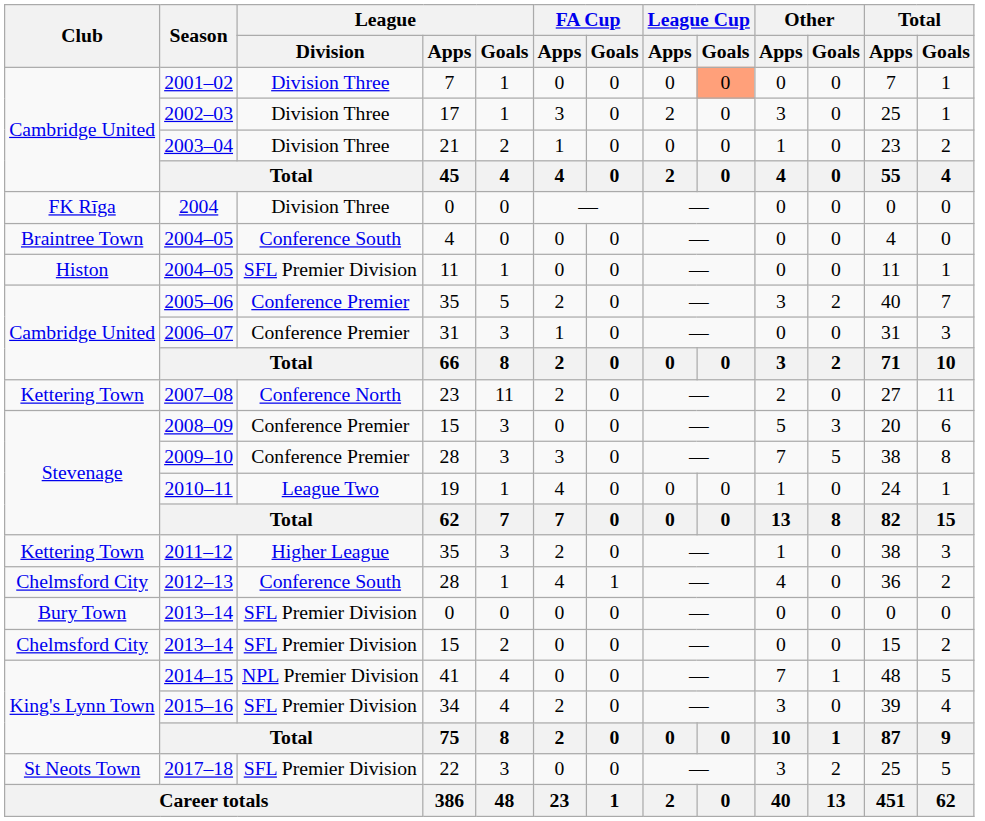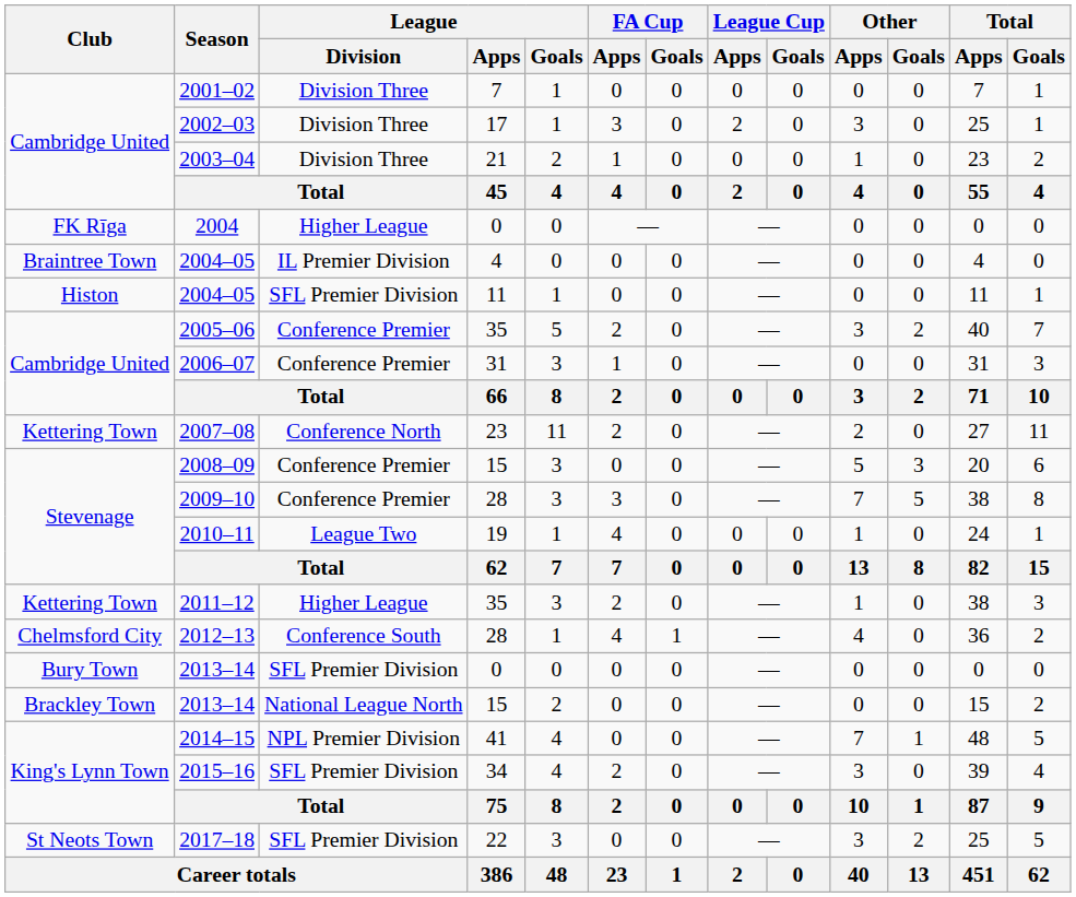 <table class="wikitable" style="text-align: center;">
 <tr>
 <th rowspan="2">Club</th>
 <th rowspan="2">Season</th>
 <th colspan="3">League</th>
 <th colspan="2"><a href='#'>FA Cup</a></th>
 <th colspan="2"><a href='#'>League Cup</a></th>
 <th colspan="2">Other</th>
 <th colspan="2">Total</th>
 </tr>
 <tr>
 <th>Division</th>
 <th>Apps</th>
 <th>Goals</th>
 <th>Apps</th>
 <th>Goals</th>
 <th>Apps</th>
 <th>Goals</th>
 <th>Apps</th>
 <th>Goals</th>
 <th>Apps</th>
 <th>Goals</th>
 </tr>
 <tr>
 <td rowspan="4" valign="center"><a href='#'>Cambridge United</a></td>
 <td align="center"><a href='#'>2001–02</a></td>
 <td><a href='#'>Division Three</a></td>
 <td>7</td>
 <td>1</td>
 <td>0</td>
 <td>0</td>
 <td>0</td>
-<td style="background: lightsalmon;">0</td>
+<td>0</td>
 <td>0</td>
 <td>0</td>
 <td>7</td>
 <td>1</td>
 </tr>
 <tr>
 <td align="center"><a href='#'>2002–03</a></td>
 <td>Division Three</td>
 <td>17</td>
 <td>1</td>
 <td>3</td>
 <td>0</td>
 <td>2</td>
 <td>0</td>
 <td>3</td>
 <td>0</td>
 <td>25</td>
 <td>1</td>
 </tr>
 <tr>
 <td align="center"><a href='#'>2003–04</a></td>
 <td>Division Three</td>
 <td>21</td>
 <td>2</td>
 <td>1</td>
 <td>0</td>
 <td>0</td>
 <td>0</td>
 <td>1</td>
 <td>0</td>
 <td>23</td>
 <td>2</td>
 </tr>
 <tr>
 <th colspan="2">Total</th>
 <th>45</th>
 <th>4</th>
 <th>4</th>
 <th>0</th>
 <th>2</th>
 <th>0</th>
 <th>4</th>
 <th>0</th>
 <th>55</th>
 <th>4</th>
 </tr>
 <tr>
 <td rowspan="1" valign="center"><a href='#'>FK Rīga</a></td>
 <td align="center"><a href='#'>2004</a></td>
-<td>Division Three</td>
+<td><a href='#'>Higher League</a></td>
 <td>0</td>
 <td>0</td>
 <td colspan="2">—</td>
 <td colspan="2">—</td>
 <td>0</td>
 <td>0</td>
 <td>0</td>
 <td>0</td>
 </tr>
 <tr>
 <td rowspan="1" valign="center"><a href='#'>Braintree Town</a></td>
 <td align="center"><a href='#'>2004–05</a></td>
-<td><a href='#'>Conference South</a></td>
+<td><a href='#'>IL</a> Premier Division</td>
 <td>4</td>
 <td>0</td>
 <td>0</td>
 <td>0</td>
 <td colspan="2">—</td>
 <td>0</td>
 <td>0</td>
 <td>4</td>
 <td>0</td>
 </tr>
 <tr>
 <td rowspan="1" valign="center"><a href='#'>Histon</a></td>
 <td align="center"><a href='#'>2004–05</a></td>
 <td><a href='#'>SFL</a> Premier Division</td>
 <td>11</td>
 <td>1</td>
 <td>0</td>
 <td>0</td>
 <td colspan="2">—</td>
 <td>0</td>
 <td>0</td>
 <td>11</td>
 <td>1</td>
 </tr>
 <tr>
 <td rowspan="3" valign="center"><a href='#'>Cambridge United</a></td>
 <td align="center"><a href='#'>2005–06</a></td>
 <td><a href='#'>Conference Premier</a></td>
 <td>35</td>
 <td>5</td>
 <td>2</td>
 <td>0</td>
 <td colspan="2">—</td>
 <td>3</td>
 <td>2</td>
 <td>40</td>
 <td>7</td>
 </tr>
 <tr>
 <td align="center"><a href='#'>2006–07</a></td>
 <td>Conference Premier</td>
 <td>31</td>
 <td>3</td>
 <td>1</td>
 <td>0</td>
 <td colspan="2">—</td>
 <td>0</td>
 <td>0</td>
 <td>31</td>
 <td>3</td>
 </tr>
 <tr>
 <th colspan="2">Total</th>
 <th>66</th>
 <th>8</th>
 <th>2</th>
 <th>0</th>
 <th>0</th>
 <th>0</th>
 <th>3</th>
 <th>2</th>
 <th>71</th>
 <th>10</th>
 </tr>
 <tr>
 <td rowspan="1" valign="center"><a href='#'>Kettering Town</a></td>
 <td align="center"><a href='#'>2007–08</a></td>
 <td><a href='#'>Conference North</a></td>
 <td>23</td>
 <td>11</td>
 <td>2</td>
 <td>0</td>
 <td colspan="2">—</td>
 <td>2</td>
 <td>0</td>
 <td>27</td>
 <td>11</td>
 </tr>
 <tr>
 <td rowspan="4" valign="center"><a href='#'>Stevenage</a></td>
 <td align="center"><a href='#'>2008–09</a></td>
 <td>Conference Premier</td>
 <td>15</td>
 <td>3</td>
 <td>0</td>
 <td>0</td>
 <td colspan="2">—</td>
 <td>5</td>
 <td>3</td>
 <td>20</td>
 <td>6</td>
 </tr>
 <tr>
 <td align="center"><a href='#'>2009–10</a></td>
 <td>Conference Premier</td>
 <td>28</td>
 <td>3</td>
 <td>3</td>
 <td>0</td>
 <td colspan="2">—</td>
 <td>7</td>
 <td>5</td>
 <td>38</td>
 <td>8</td>
 </tr>
 <tr>
 <td><a href='#'>2010–11</a></td>
 <td><a href='#'>League Two</a></td>
 <td>19</td>
 <td>1</td>
 <td>4</td>
 <td>0</td>
 <td>0</td>
 <td>0</td>
 <td>1</td>
 <td>0</td>
 <td>24</td>
 <td>1</td>
 </tr>
 <tr>
 <th colspan="2">Total</th>
 <th>62</th>
 <th>7</th>
 <th>7</th>
 <th>0</th>
 <th>0</th>
 <th>0</th>
 <th>13</th>
 <th>8</th>
 <th>82</th>
 <th>15</th>
 </tr>
 <tr>
 <td rowspan="1" valign="center"><a href='#'>Kettering Town</a></td>
 <td align="center"><a href='#'>2011–12</a></td>
 <td><a href='#'>Higher League</a></td>
 <td>35</td>
 <td>3</td>
 <td>2</td>
 <td>0</td>
 <td colspan="2">—</td>
 <td>1</td>
 <td>0</td>
 <td>38</td>
 <td>3</td>
 </tr>
 <tr>
 <td rowspan="1" valign="center"><a href='#'>Chelmsford City</a></td>
 <td align="center"><a href='#'>2012–13</a></td>
 <td><a href='#'>Conference South</a></td>
 <td>28</td>
 <td>1</td>
 <td>4</td>
 <td>1</td>
 <td colspan="2">—</td>
 <td>4</td>
 <td>0</td>
 <td>36</td>
 <td>2</td>
 </tr>
 <tr>
 <td rowspan="1" valign="center"><a href='#'>Bury Town</a></td>
 <td align="center"><a href='#'>2013–14</a></td>
 <td><a href='#'>SFL</a> Premier Division</td>
 <td>0</td>
 <td>0</td>
 <td>0</td>
 <td>0</td>
 <td colspan="2">—</td>
 <td>0</td>
 <td>0</td>
 <td>0</td>
 <td>0</td>
 </tr>
 <tr>
-<td rowspan="1" valign="center"><a href='#'>Chelmsford City</a></td>
+<td rowspan="1" valign="center"><a href='#'>Brackley Town</a></td>
 <td align="center"><a href='#'>2013–14</a></td>
-<td><a href='#'>SFL</a> Premier Division</td>
+<td><a href='#'>National League North</a></td>
 <td>15</td>
 <td>2</td>
 <td>0</td>
 <td>0</td>
 <td colspan="2">—</td>
 <td>0</td>
 <td>0</td>
 <td>15</td>
 <td>2</td>
 </tr>
 <tr>
 <td rowspan="3" valign="center"><a href='#'>King's Lynn Town</a></td>
 <td align="center"><a href='#'>2014–15</a></td>
 <td><a href='#'>NPL</a> Premier Division</td>
 <td>41</td>
 <td>4</td>
 <td>0</td>
 <td>0</td>
 <td colspan="2">—</td>
 <td>7</td>
 <td>1</td>
 <td>48</td>
 <td>5</td>
 </tr>
 <tr>
 <td align="center"><a href='#'>2015–16</a></td>
 <td><a href='#'>SFL</a> Premier Division</td>
 <td>34</td>
 <td>4</td>
 <td>2</td>
 <td>0</td>
 <td colspan="2">—</td>
 <td>3</td>
 <td>0</td>
 <td>39</td>
 <td>4</td>
 </tr>
 <tr>
 <th colspan="2">Total</th>
 <th>75</th>
 <th>8</th>
 <th>2</th>
 <th>0</th>
 <th>0</th>
 <th>0</th>
 <th>10</th>
 <th>1</th>
 <th>87</th>
 <th>9</th>
 </tr>
 <tr>
 <td rowspan="1" valign="center"><a href='#'>St Neots Town</a></td>
 <td align="center"><a href='#'>2017–18</a></td>
 <td><a href='#'>SFL</a> Premier Division</td>
 <td>22</td>
 <td>3</td>
 <td>0</td>
 <td>0</td>
 <td colspan="2">—</td>
 <td>3</td>
 <td>2</td>
 <td>25</td>
 <td>5</td>
 </tr>
 <tr>
 <th colspan="3">Career totals</th>
 <th>386</th>
 <th>48</th>
 <th>23</th>
 <th>1</th>
 <th>2</th>
 <th>0</th>
 <th>40</th>
 <th>13</th>
 <th>451</th>
 <th>62</th>
 </tr>
 </table>
